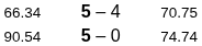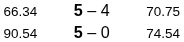 <table style="text-align:center">
 <tr>
 <th width=223></th>
 <th width=100></th>
 <th width=223></th>
 </tr>
 <tr>
 <td align=right><small><span>66.34</span></small> <strong></strong></td>
 <td><strong>5</strong> – 4</td>
 <td align=left> <small><span>70.75</span></small></td>
 </tr>
 <tr>
 <td align=right><small><span>90.54</span></small> <strong></strong></td>
 <td><strong>5</strong> – 0</td>
-<td align=left> <small><span>74.74</span></small></td>
+<td align=left> <small><span>74.54</span></small></td>
 </tr>
 </table>
